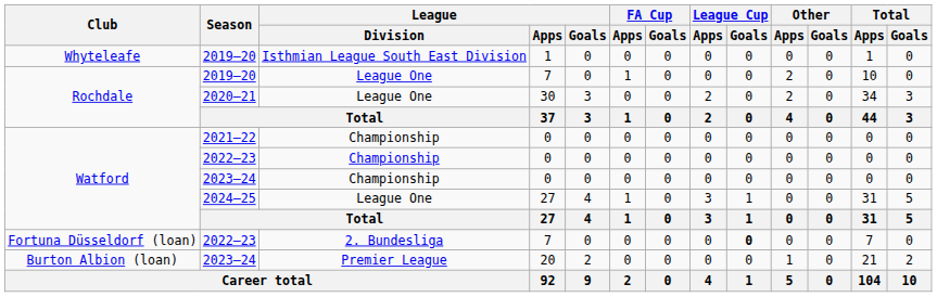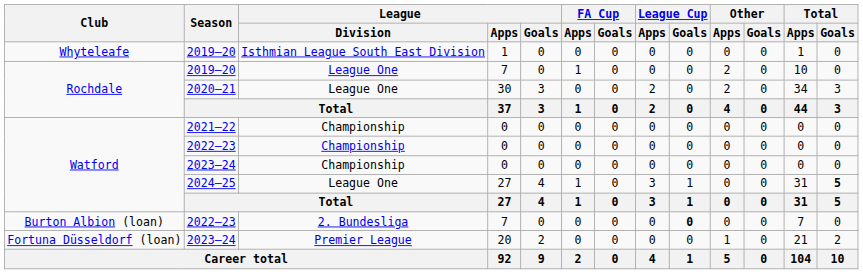 <table class="wikitable" style="text-align: center">
 <tr>
 <th rowspan="2">Club</th>
 <th rowspan="2">Season</th>
 <th colspan="3">League</th>
 <th colspan="2"><a href='#'>FA Cup</a></th>
 <th colspan="2"><a href='#'>League Cup</a></th>
 <th colspan="2">Other</th>
 <th colspan="2">Total</th>
 </tr>
 <tr>
 <th>Division</th>
 <th>Apps</th>
 <th>Goals</th>
 <th>Apps</th>
 <th>Goals</th>
 <th>Apps</th>
 <th>Goals</th>
 <th>Apps</th>
 <th>Goals</th>
 <th>Apps</th>
 <th>Goals</th>
 </tr>
 <tr>
 <td><a href='#'>Whyteleafe</a></td>
 <td><a href='#'>2019–20</a></td>
 <td><a href='#'>Isthmian League South East Division</a></td>
 <td>1</td>
 <td>0</td>
 <td>0</td>
 <td>0</td>
 <td>0</td>
 <td>0</td>
 <td>0</td>
 <td>0</td>
 <td>1</td>
 <td>0</td>
 </tr>
 <tr>
 <td rowspan="3"><a href='#'>Rochdale</a></td>
 <td><a href='#'>2019–20</a></td>
 <td><a href='#'>League One</a></td>
 <td>7</td>
 <td>0</td>
 <td>1</td>
 <td>0</td>
 <td>0</td>
 <td>0</td>
 <td>2</td>
 <td>0</td>
 <td>10</td>
 <td>0</td>
 </tr>
 <tr>
 <td><a href='#'>2020–21</a></td>
 <td>League One</td>
 <td>30</td>
 <td>3</td>
 <td>0</td>
 <td>0</td>
 <td>2</td>
 <td>0</td>
 <td>2</td>
 <td>0</td>
 <td>34</td>
 <td>3</td>
 </tr>
 <tr>
 <th colspan="2">Total</th>
 <th>37</th>
 <th>3</th>
 <th>1</th>
 <th>0</th>
 <th>2</th>
 <th>0</th>
 <th>4</th>
 <th>0</th>
 <th>44</th>
 <th>3</th>
 </tr>
 <tr>
 <td rowspan="5"><a href='#'>Watford</a></td>
 <td><a href='#'>2021–22</a></td>
 <td>Championship</td>
 <td>0</td>
 <td>0</td>
 <td>0</td>
 <td>0</td>
 <td>0</td>
 <td>0</td>
 <td>0</td>
 <td>0</td>
 <td>0</td>
 <td>0</td>
 </tr>
 <tr>
 <td><a href='#'>2022–23</a></td>
 <td><a href='#'>Championship</a></td>
 <td>0</td>
 <td>0</td>
 <td>0</td>
 <td>0</td>
 <td>0</td>
 <td>0</td>
 <td>0</td>
 <td>0</td>
 <td>0</td>
 <td>0</td>
 </tr>
 <tr>
 <td><a href='#'>2023–24</a></td>
 <td>Championship</td>
 <td>0</td>
 <td>0</td>
 <td>0</td>
 <td>0</td>
 <td>0</td>
 <td>0</td>
 <td>0</td>
 <td>0</td>
 <td>0</td>
 <td>0</td>
 </tr>
 <tr>
 <td><a href='#'>2024–25</a></td>
 <td>League One</td>
 <td>27</td>
 <td>4</td>
 <td>1</td>
 <td>0</td>
 <td>3</td>
 <td>1</td>
 <td>0</td>
 <td>0</td>
 <td>31</td>
-<td>5</td>
+<td><strong>5</strong></td>
 </tr>
 <tr>
 <th colspan="2">Total</th>
 <th>27</th>
 <th>4</th>
 <th>1</th>
 <th>0</th>
 <th>3</th>
 <th>1</th>
 <th>0</th>
 <th>0</th>
 <th>31</th>
 <th>5</th>
 </tr>
 <tr>
-<td><a href='#'>Fortuna Düsseldorf</a> (loan)</td>
+<td><a href='#'>Burton Albion</a> (loan)</td>
 <td><a href='#'>2022–23</a></td>
 <td><a href='#'>2. Bundesliga</a></td>
 <td>7</td>
 <td>0</td>
 <td>0</td>
 <td>0</td>
 <td>0</td>
 <td><strong>0</strong></td>
 <td>0</td>
 <td>0</td>
 <td>7</td>
 <td>0</td>
 </tr>
 <tr>
-<td><a href='#'>Burton Albion</a> (loan)</td>
+<td><a href='#'>Fortuna Düsseldorf</a> (loan)</td>
 <td><a href='#'>2023–24</a></td>
 <td><a href='#'>Premier League</a></td>
 <td>20</td>
 <td>2</td>
 <td>0</td>
 <td>0</td>
 <td>0</td>
 <td>0</td>
 <td>1</td>
 <td>0</td>
 <td>21</td>
 <td>2</td>
 </tr>
 <tr>
 <th colspan="3">Career total</th>
 <th>92</th>
 <th>9</th>
 <th>2</th>
 <th>0</th>
 <th>4</th>
 <th>1</th>
 <th>5</th>
 <th>0</th>
 <th>104</th>
 <th>10</th>
 </tr>
 </table>
